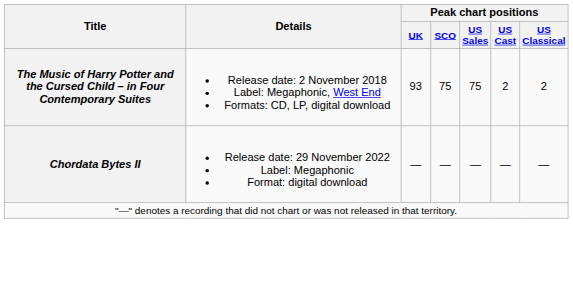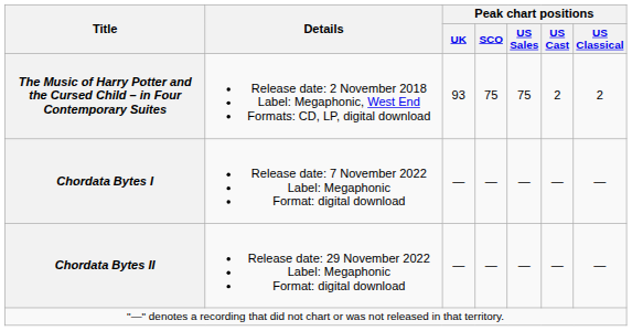 <table class="wikitable plainrowheaders" style="text-align:center;">
 <tr>
 <th scope="col" rowspan="2" style="width:16em;">Title</th>
 <th scope="col" rowspan="2" style="width:19em;">Details</th>
 <th scope="col" colspan="5">Peak chart positions</th>
 </tr>
 <tr>
 <th scope="col" style="width:2.5em;font-size:90%;"><a href='#'>UK</a><br></th>
 <th scope="col" style="width:2.5em;font-size:90%;"><a href='#'>SCO</a><br></th>
 <th scope="col" style="width:2.5em;font-size:90%;"><a href='#'>US<br>Sales</a><br></th>
 <th scope="col" style="width:2.5em;font-size:90%;"><a href='#'>US<br>Cast</a><br></th>
 <th scope="col" style="width:2.5em;font-size:90%;"><a href='#'>US<br>Classical</a><br></th>
 </tr>
 <tr>
 <th scope="row"><em>The Music of Harry Potter and the Cursed Child – in Four Contemporary Suites</em></th>
 <td><br><ul><li>Release date: 2 November 2018</li><li>Label: Megaphonic, <a href='#'>West End</a></li><li>Formats: CD, LP, digital download</li></ul></td>
 <td>93</td>
 <td>75</td>
 <td>75</td>
 <td>2</td>
 <td>2</td>
 </tr>
 <tr>
+<th scope="row"><em>Chordata Bytes I</em> </th>
+<td><br><ul><li>Release date: 7 November 2022</li><li>Label: Megaphonic</li><li>Format: digital download</li></ul></td>
+<td>—</td>
+<td>—</td>
+<td>—</td>
+<td>—</td>
+<td>—</td>
+</tr>
+<tr>
 <th scope="row"><em>Chordata Bytes II</em> </th>
 <td><br><ul><li>Release date: 29 November 2022</li><li>Label: Megaphonic</li><li>Format: digital download</li></ul></td>
 <td>—</td>
 <td>—</td>
 <td>—</td>
 <td>—</td>
 <td>—</td>
 </tr>
 <tr>
 <td colspan="7" style="font-size:90%">"—" denotes a recording that did not chart or was not released in that territory.</td>
 </tr>
 </table>
